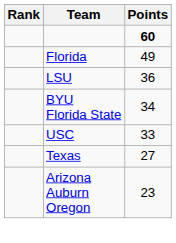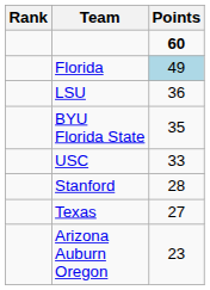 <table class="wikitable sortable" style="text-align:center">
 <tr>
 <th>Rank</th>
 <th>Team</th>
 <th>Points</th>
 </tr>
 <tr>
 <td></td>
 <td align="left"></td>
 <td><strong>60</strong></td>
 </tr>
 <tr>
 <td></td>
 <td align="left"><a href='#'>Florida</a></td>
-<td>49</td>
+<td style="background: lightblue;">49</td>
 </tr>
 <tr>
 <td></td>
 <td align="left"><a href='#'>LSU</a></td>
 <td>36</td>
 </tr>
 <tr>
 <td></td>
 <td align="left"><a href='#'>BYU</a><br><a href='#'>Florida State</a></td>
-<td>34</td>
+<td>35</td>
 </tr>
 <tr>
 <td></td>
 <td align="left"><a href='#'>USC</a></td>
 <td>33</td>
+</tr>
+<tr>
+<td></td>
+<td align="left"><a href='#'>Stanford</a></td>
+<td>28</td>
 </tr>
 <tr>
 <td></td>
 <td align="left"><a href='#'>Texas</a></td>
 <td>27</td>
 </tr>
 <tr>
 <td></td>
 <td align="left"><a href='#'>Arizona</a><br><a href='#'>Auburn</a><br><a href='#'>Oregon</a></td>
 <td>23</td>
 </tr>
 </table>
